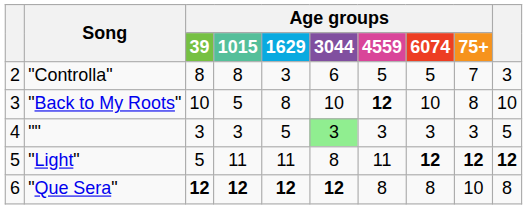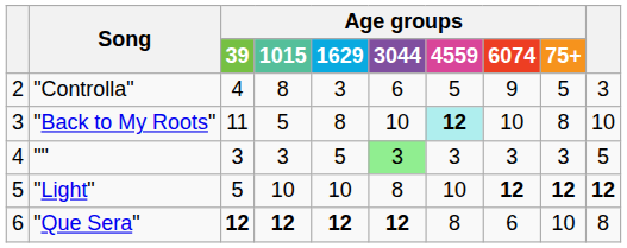 <table class="wikitable" style="margin: 1em auto 1em auto; text-align:center;">
 <tr>
 <th rowspan="2"></th>
 <th rowspan="2">Song</th>
 <th colspan="7">Age groups</th>
 <th rowspan="2"></th>
 </tr>
 <tr>
 <th style="background:#76C043;color:white;">39</th>
 <th style="background:#55BF9A;color:white;">1015</th>
 <th style="background:#09AAE0;color:white;">1629</th>
 <th style="background:#804F9F;color:white;">3044</th>
 <th style="background:#D94599;color:white;">4559</th>
 <th style="background:#ED3E23;color:white;">6074</th>
 <th style="background:#F6931D;color:white;">75+</th>
 </tr>
 <tr>
 <td>2</td>
 <td align="left">"Controlla"</td>
-<td>8</td>
+<td>4</td>
 <td>8</td>
 <td>3</td>
 <td>6</td>
 <td>5</td>
+<td>9</td>
 <td>5</td>
-<td>7</td>
 <td>3</td>
 </tr>
 <tr>
 <td>3</td>
 <td align="left">"<a href='#'>Back to My Roots</a>"</td>
-<td>10</td>
+<td>11</td>
 <td>5</td>
 <td>8</td>
 <td>10</td>
-<td><strong>12</strong></td>
+<td style="background: paleturquoise;"><strong>12</strong></td>
 <td>10</td>
 <td>8</td>
 <td>10</td>
 </tr>
 <tr>
 <td>4</td>
 <td align="left">""</td>
 <td>3</td>
 <td>3</td>
 <td>5</td>
 <td style="background: lightgreen;">3</td>
 <td>3</td>
 <td>3</td>
 <td>3</td>
 <td>5</td>
 </tr>
 <tr>
 <td>5</td>
 <td align="left">"<a href='#'>Light</a>"</td>
 <td>5</td>
-<td>11</td>
-<td>11</td>
+<td>10</td>
+<td>10</td>
 <td>8</td>
-<td>11</td>
+<td>10</td>
 <td><strong>12</strong></td>
 <td><strong>12</strong></td>
 <td><strong>12</strong></td>
 </tr>
 <tr>
 <td>6</td>
 <td align="left">"<a href='#'>Que Sera</a>"</td>
 <td><strong>12</strong></td>
 <td><strong>12</strong></td>
 <td><strong>12</strong></td>
 <td><strong>12</strong></td>
 <td>8</td>
-<td>8</td>
+<td>6</td>
 <td>10</td>
 <td>8</td>
 </tr>
 </table>
